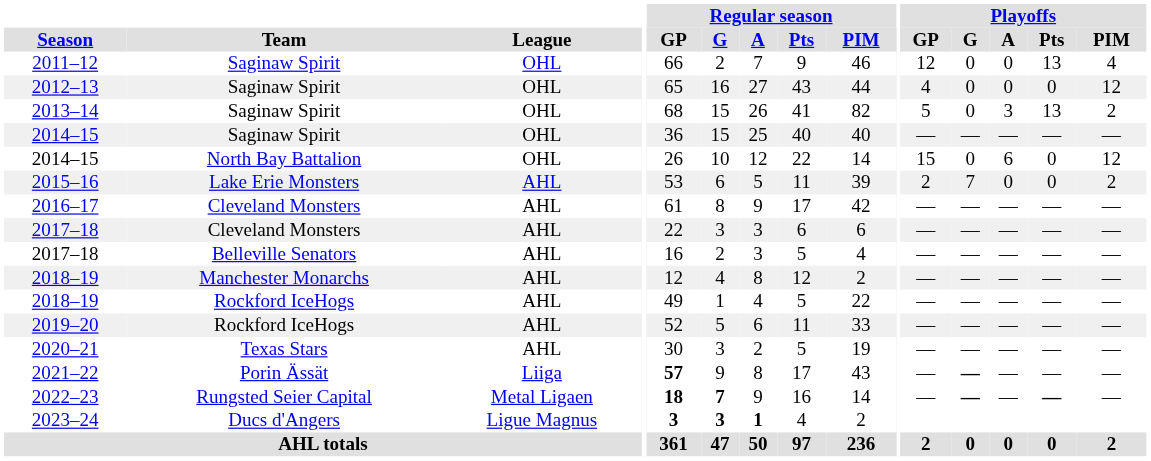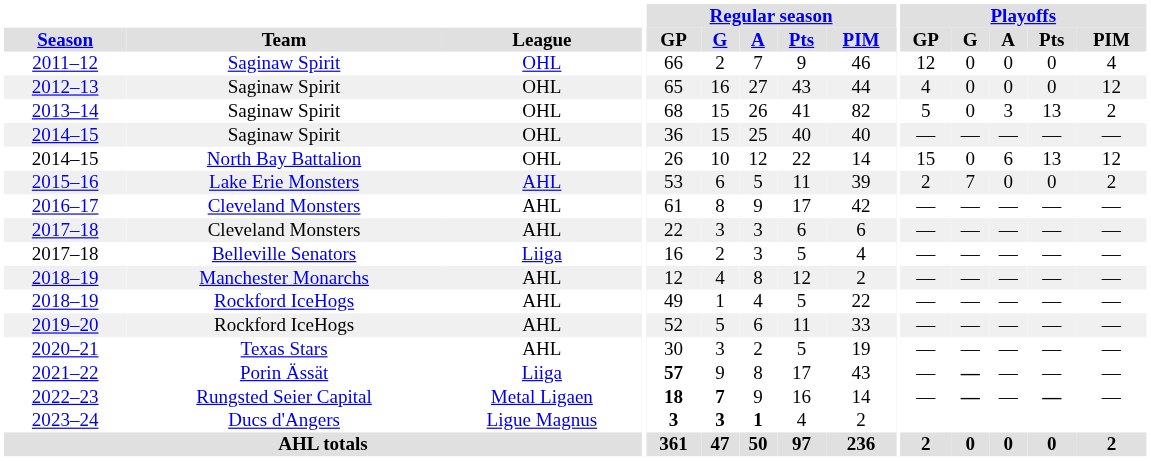 <table border="0" cellpadding="1" cellspacing="0" style="text-align:center; width:60em">
 <tr bgcolor="#e0e0e0">
 <th colspan="3" bgcolor="#ffffff"></th>
 <th rowspan="102" bgcolor="#ffffff"></th>
 <th colspan="5"><a href='#'>Regular season</a></th>
 <th rowspan="102" bgcolor="#ffffff"></th>
 <th colspan="5"><a href='#'>Playoffs</a></th>
 </tr>
 <tr bgcolor="#e0e0e0">
 <th><a href='#'>Season</a></th>
 <th>Team</th>
 <th>League</th>
 <th>GP</th>
 <th><a href='#'>G</a></th>
 <th><a href='#'>A</a></th>
 <th><a href='#'>Pts</a></th>
 <th><a href='#'>PIM</a></th>
 <th>GP</th>
 <th>G</th>
 <th>A</th>
 <th>Pts</th>
 <th>PIM</th>
 </tr>
 <tr>
 <td><a href='#'>2011–12</a></td>
 <td><a href='#'>Saginaw Spirit</a></td>
 <td><a href='#'>OHL</a></td>
 <td>66</td>
 <td>2</td>
 <td>7</td>
 <td>9</td>
 <td>46</td>
 <td>12</td>
 <td>0</td>
 <td>0</td>
-<td>13</td>
+<td>0</td>
 <td>4</td>
 </tr>
 <tr bgcolor="#f0f0f0">
 <td><a href='#'>2012–13</a></td>
 <td>Saginaw Spirit</td>
 <td>OHL</td>
 <td>65</td>
 <td>16</td>
 <td>27</td>
 <td>43</td>
 <td>44</td>
 <td>4</td>
 <td>0</td>
 <td>0</td>
 <td>0</td>
 <td>12</td>
 </tr>
 <tr>
 <td><a href='#'>2013–14</a></td>
 <td>Saginaw Spirit</td>
 <td>OHL</td>
 <td>68</td>
 <td>15</td>
 <td>26</td>
 <td>41</td>
 <td>82</td>
 <td>5</td>
 <td>0</td>
 <td>3</td>
 <td>13</td>
 <td>2</td>
 </tr>
 <tr bgcolor="#f0f0f0">
 <td><a href='#'>2014–15</a></td>
 <td>Saginaw Spirit</td>
 <td>OHL</td>
 <td>36</td>
 <td>15</td>
 <td>25</td>
 <td>40</td>
 <td>40</td>
 <td>—</td>
 <td>—</td>
 <td>—</td>
 <td>—</td>
 <td>—</td>
 </tr>
 <tr>
 <td>2014–15</td>
 <td><a href='#'>North Bay Battalion</a></td>
 <td>OHL</td>
 <td>26</td>
 <td>10</td>
 <td>12</td>
 <td>22</td>
 <td>14</td>
 <td>15</td>
 <td>0</td>
 <td>6</td>
-<td>0</td>
+<td>13</td>
 <td>12</td>
 </tr>
 <tr bgcolor="#f0f0f0">
 <td><a href='#'>2015–16</a></td>
 <td><a href='#'>Lake Erie Monsters</a></td>
 <td><a href='#'>AHL</a></td>
 <td>53</td>
 <td>6</td>
 <td>5</td>
 <td>11</td>
 <td>39</td>
 <td>2</td>
 <td>7</td>
 <td>0</td>
 <td>0</td>
 <td>2</td>
 </tr>
 <tr>
 <td><a href='#'>2016–17</a></td>
 <td><a href='#'>Cleveland Monsters</a></td>
 <td>AHL</td>
 <td>61</td>
 <td>8</td>
 <td>9</td>
 <td>17</td>
 <td>42</td>
 <td>—</td>
 <td>—</td>
 <td>—</td>
 <td>—</td>
 <td>—</td>
 </tr>
 <tr bgcolor="#f0f0f0">
 <td><a href='#'>2017–18</a></td>
 <td>Cleveland Monsters</td>
 <td>AHL</td>
 <td>22</td>
 <td>3</td>
 <td>3</td>
 <td>6</td>
 <td>6</td>
 <td>—</td>
 <td>—</td>
 <td>—</td>
 <td>—</td>
 <td>—</td>
 </tr>
 <tr>
 <td>2017–18</td>
 <td><a href='#'>Belleville Senators</a></td>
-<td>AHL</td>
+<td><a href='#'>Liiga</a></td>
 <td>16</td>
 <td>2</td>
 <td>3</td>
 <td>5</td>
 <td>4</td>
 <td>—</td>
 <td>—</td>
 <td>—</td>
 <td>—</td>
 <td>—</td>
 </tr>
 <tr bgcolor="#f0f0f0">
 <td><a href='#'>2018–19</a></td>
 <td><a href='#'>Manchester Monarchs</a></td>
 <td>AHL</td>
 <td>12</td>
 <td>4</td>
 <td>8</td>
 <td>12</td>
 <td>2</td>
 <td>—</td>
 <td>—</td>
 <td>—</td>
 <td>—</td>
 <td>—</td>
 </tr>
 <tr>
 <td><a href='#'>2018–19</a></td>
 <td><a href='#'>Rockford IceHogs</a></td>
 <td>AHL</td>
 <td>49</td>
 <td>1</td>
 <td>4</td>
 <td>5</td>
 <td>22</td>
 <td>—</td>
 <td>—</td>
 <td>—</td>
 <td>—</td>
 <td>—</td>
 </tr>
 <tr bgcolor="#f0f0f0">
 <td><a href='#'>2019–20</a></td>
 <td>Rockford IceHogs</td>
 <td>AHL</td>
 <td>52</td>
 <td>5</td>
 <td>6</td>
 <td>11</td>
 <td>33</td>
 <td>—</td>
 <td>—</td>
 <td>—</td>
 <td>—</td>
 <td>—</td>
 </tr>
 <tr>
 <td><a href='#'>2020–21</a></td>
 <td><a href='#'>Texas Stars</a></td>
 <td>AHL</td>
 <td>30</td>
 <td>3</td>
 <td>2</td>
 <td>5</td>
 <td>19</td>
 <td>—</td>
 <td>—</td>
 <td>—</td>
 <td>—</td>
 <td>—</td>
 </tr>
 <tr>
 <td><a href='#'>2021–22</a></td>
 <td><a href='#'>Porin Ässät</a></td>
 <td><a href='#'>Liiga</a></td>
 <th>57</th>
 <td>9</td>
 <td>8</td>
 <td>17</td>
 <td>43</td>
 <td>—</td>
 <th>—</th>
 <td>—</td>
 <td>—</td>
 <td>—</td>
 </tr>
 <tr>
 <td><a href='#'>2022–23</a></td>
 <td><a href='#'>Rungsted Seier Capital</a></td>
 <td><a href='#'>Metal Ligaen</a></td>
 <th>18</th>
 <th>7</th>
 <td>9</td>
 <td>16</td>
 <td>14</td>
 <td>—</td>
 <th>—</th>
 <td>—</td>
 <th>—</th>
 <td>—</td>
 </tr>
 <tr>
 <td><a href='#'>2023–24</a></td>
 <td><a href='#'>Ducs d'Angers</a></td>
 <td><a href='#'>Ligue Magnus</a></td>
 <th>3</th>
 <th>3</th>
 <th>1</th>
 <td>4</td>
 <td>2</td>
 <td></td>
 <th></th>
 <td></td>
 <th></th>
 <td></td>
 </tr>
 <tr bgcolor="#e0e0e0">
 <th colspan="3">AHL totals</th>
 <th>361</th>
 <th>47</th>
 <th>50</th>
 <th>97</th>
 <th>236</th>
 <th>2</th>
 <th>0</th>
 <th>0</th>
 <th>0</th>
 <th>2</th>
 </tr>
 </table>
